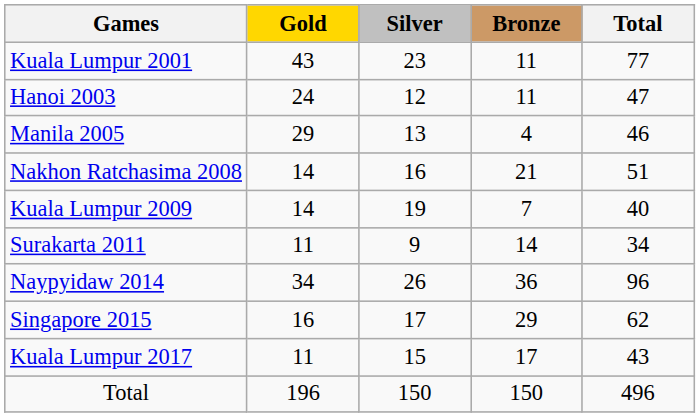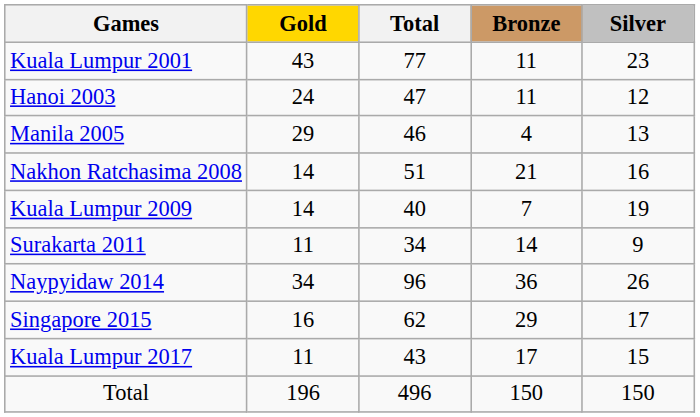 <table class="wikitable" style="text-align:center; font-size:90%;">
 <tr>
 <th>Games</th>
 <td style="background:gold; width:4.5em; font-weight:bold;">Gold</td>
+<th style="width:4.5em; font-weight:bold;">Total</th>
+<td style="background:#cc9966; width:4.5em; font-weight:bold;">Bronze</td>
 <td style="background:silver; width:4.5em; font-weight:bold;">Silver</td>
-<td style="background:#cc9966; width:4.5em; font-weight:bold;">Bronze</td>
-<th style="width:4.5em; font-weight:bold;">Total</th>
 </tr>
 <tr>
 <td align=left><a href='#'>Kuala Lumpur 2001</a></td>
 <td>43</td>
+<td>77</td>
+<td>11</td>
 <td>23</td>
-<td>11</td>
-<td>77</td>
 </tr>
 <tr>
 <td align=left><a href='#'>Hanoi 2003</a></td>
 <td>24</td>
+<td>47</td>
+<td>11</td>
 <td>12</td>
-<td>11</td>
-<td>47</td>
 </tr>
 <tr>
 <td align=left><a href='#'>Manila 2005</a></td>
 <td>29</td>
+<td>46</td>
+<td>4</td>
 <td>13</td>
-<td>4</td>
-<td>46</td>
 </tr>
 <tr>
 <td align=left><a href='#'>Nakhon Ratchasima 2008</a></td>
 <td>14</td>
+<td>51</td>
+<td>21</td>
 <td>16</td>
-<td>21</td>
-<td>51</td>
 </tr>
 <tr>
 <td align=left><a href='#'>Kuala Lumpur 2009</a></td>
 <td>14</td>
+<td>40</td>
+<td>7</td>
 <td>19</td>
-<td>7</td>
-<td>40</td>
 </tr>
 <tr>
 <td align=left><a href='#'>Surakarta 2011</a></td>
 <td>11</td>
+<td>34</td>
+<td>14</td>
 <td>9</td>
-<td>14</td>
-<td>34</td>
 </tr>
 <tr>
 <td align=left><a href='#'>Naypyidaw 2014</a></td>
 <td>34</td>
+<td>96</td>
+<td>36</td>
 <td>26</td>
-<td>36</td>
-<td>96</td>
 </tr>
 <tr>
 <td align=left><a href='#'>Singapore 2015</a></td>
 <td>16</td>
+<td>62</td>
+<td>29</td>
 <td>17</td>
-<td>29</td>
-<td>62</td>
 </tr>
 <tr>
 <td align=left><a href='#'>Kuala Lumpur 2017</a></td>
 <td>11</td>
+<td>43</td>
+<td>17</td>
 <td>15</td>
-<td>17</td>
-<td>43</td>
 </tr>
 <tr>
 <td>Total</td>
 <td>196</td>
+<td>496</td>
 <td>150</td>
 <td>150</td>
-<td>496</td>
 </tr>
 </table>
